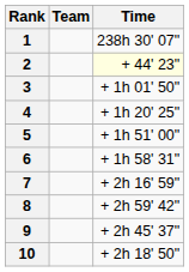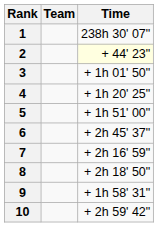 <table class="wikitable">
 <tr>
 <th scope="col">Rank</th>
 <th scope="col">Team</th>
 <th scope="col">Time</th>
 </tr>
 <tr>
 <th scope="row">1</th>
 <td> </td>
 <td align="right">238h 30' 07"</td>
 </tr>
 <tr>
 <th scope="row">2</th>
 <td> </td>
 <td align="right" style="background: lightyellow;">+ 44' 23"</td>
 </tr>
 <tr>
 <th scope="row">3</th>
 <td> </td>
 <td align="right">+ 1h 01' 50"</td>
 </tr>
 <tr>
 <th scope="row">4</th>
 <td> </td>
 <td align="right">+ 1h 20' 25"</td>
 </tr>
 <tr>
 <th scope="row">5</th>
 <td> </td>
 <td align="right">+ 1h 51' 00"</td>
 </tr>
 <tr>
 <th scope="row">6</th>
 <td> </td>
-<td align="right">+ 1h 58' 31"</td>
+<td align="right">+ 2h 45' 37"</td>
 </tr>
 <tr>
 <th scope="row">7</th>
 <td> </td>
 <td align="right">+ 2h 16' 59"</td>
 </tr>
 <tr>
 <th scope="row">8</th>
 <td> </td>
-<td align="right">+ 2h 59' 42"</td>
+<td align="right">+ 2h 18' 50"</td>
 </tr>
 <tr>
 <th scope="row">9</th>
 <td> </td>
-<td align="right">+ 2h 45' 37"</td>
+<td align="right">+ 1h 58' 31"</td>
 </tr>
 <tr>
 <th scope="row">10</th>
 <td> </td>
-<td align="right">+ 2h 18' 50"</td>
+<td align="right">+ 2h 59' 42"</td>
 </tr>
 </table>
